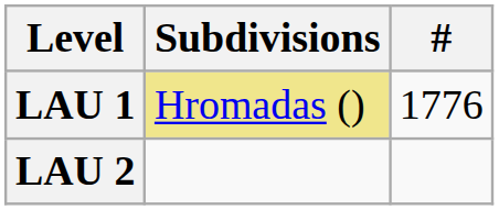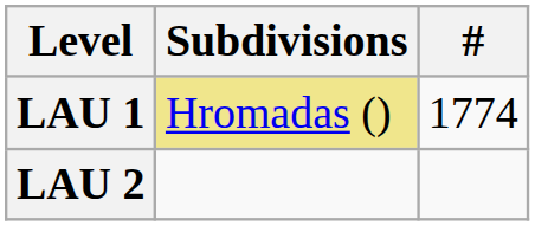 <table class="wikitable">
 <tr>
 <th>Level</th>
 <th>Subdivisions</th>
 <th>#</th>
 </tr>
 <tr>
 <th>LAU 1</th>
 <td style="background: khaki;"><a href='#'>Hromadas</a> ()</td>
-<td align="right">1776</td>
+<td align="right">1774</td>
 </tr>
 <tr>
 <th>LAU 2</th>
 <td></td>
 <td align="right"></td>
 </tr>
 </table>
